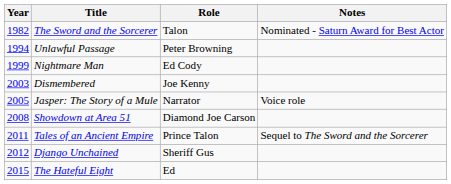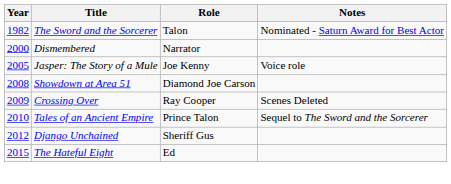 <table class="wikitable sortable">
 <tr>
 <th>Year</th>
 <th>Title</th>
 <th>Role</th>
 <th class="unsortable">Notes</th>
 </tr>
 <tr>
 <td><a href='#'>1982</a></td>
 <td><em><a href='#'>The Sword and the Sorcerer</a></em></td>
 <td>Talon</td>
 <td>Nominated - <a href='#'>Saturn Award for Best Actor</a></td>
 </tr>
 <tr>
-<td><a href='#'>1994</a></td>
-<td><em>Unlawful Passage</em></td>
-<td>Peter Browning</td>
-<td></td>
-</tr>
-<tr>
-<td><a href='#'>1999</a></td>
-<td><em>Nightmare Man</em></td>
-<td>Ed Cody</td>
-<td></td>
-</tr>
-<tr>
-<td><a href='#'>2003</a></td>
+<td><a href='#'>2000</a></td>
 <td><em>Dismembered</em></td>
-<td>Joe Kenny</td>
+<td>Narrator</td>
 <td></td>
 </tr>
 <tr>
 <td><a href='#'>2005</a></td>
 <td><em>Jasper: The Story of a Mule</em></td>
-<td>Narrator</td>
+<td>Joe Kenny</td>
 <td>Voice role</td>
 </tr>
 <tr>
 <td><a href='#'>2008</a></td>
 <td><em><a href='#'>Showdown at Area 51</a></em></td>
 <td>Diamond Joe Carson</td>
 <td></td>
 </tr>
 <tr>
-<td><a href='#'>2011</a></td>
+<td><a href='#'>2009</a></td>
+<td><em><a href='#'>Crossing Over</a></em></td>
+<td>Ray Cooper</td>
+<td>Scenes Deleted</td>
+</tr>
+<tr>
+<td><a href='#'>2010</a></td>
 <td><em><a href='#'>Tales of an Ancient Empire</a></em></td>
 <td>Prince Talon</td>
 <td>Sequel to <em>The Sword and the Sorcerer</em></td>
 </tr>
 <tr>
 <td><a href='#'>2012</a></td>
 <td><em><a href='#'>Django Unchained</a></em></td>
 <td>Sheriff Gus</td>
 <td></td>
 </tr>
 <tr>
 <td><a href='#'>2015</a></td>
 <td><em><a href='#'>The Hateful Eight</a></em></td>
 <td>Ed</td>
 <td></td>
 </tr>
 </table>
